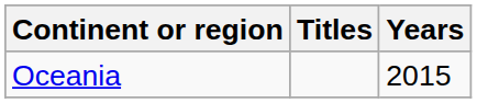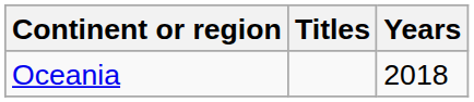 <table class="wikitable" style="font-size: 95%;">
 <tr>
 <th>Continent or region</th>
 <th>Titles</th>
 <th>Years</th>
 </tr>
 <tr>
 <td><a href='#'>Oceania</a></td>
 <td></td>
-<td>2015</td>
+<td>2018</td>
 </tr>
 </table>
